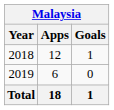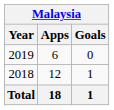 <table class="wikitable" style="text-align:center">
 <tr>
 <th colspan=3><a href='#'>Malaysia</a></th>
 </tr>
 <tr>
 <th>Year</th>
 <th>Apps</th>
 <th>Goals</th>
 </tr>
 <tr>
+<td>2019</td>
+<td>6</td>
+<td>0</td>
+</tr>
+<tr>
 <td>2018</td>
 <td>12</td>
 <td>1</td>
-</tr>
-<tr>
-<td>2019</td>
-<td>6</td>
-<td>0</td>
 </tr>
 <tr>
 <th>Total</th>
 <th>18</th>
 <th>1</th>
 </tr>
 </table>
